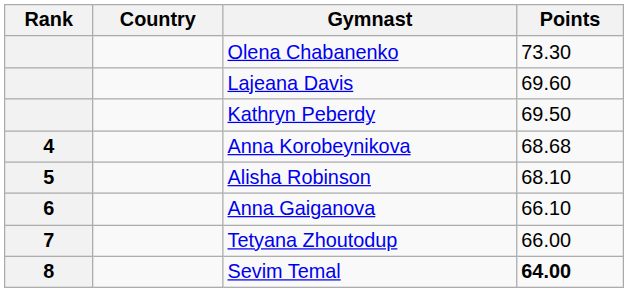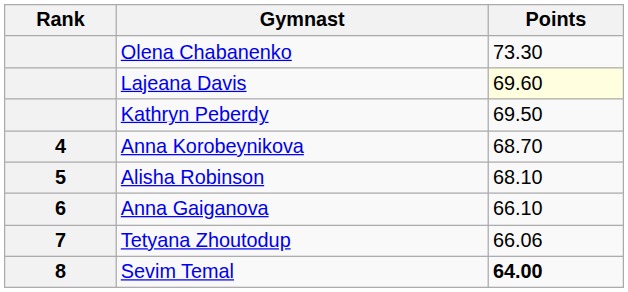 <table class="wikitable" width=500>
 <tr bgcolor="#efefef">
 <th>Rank</th>
-<th>Country</th>
 <th>Gymnast</th>
 <th>Points</th>
 </tr>
 <tr>
 <th></th>
-<td></td>
 <td><a href='#'>Olena Chabanenko</a></td>
 <td>73.30</td>
 </tr>
 <tr>
 <th></th>
-<td></td>
 <td><a href='#'>Lajeana Davis</a></td>
-<td>69.60</td>
+<td style="background: lightyellow;">69.60</td>
 </tr>
 <tr>
 <th></th>
-<td></td>
 <td><a href='#'>Kathryn Peberdy</a></td>
 <td>69.50</td>
 </tr>
 <tr>
 <th>4</th>
-<td></td>
 <td><a href='#'>Anna Korobeynikova</a></td>
-<td>68.68</td>
+<td>68.70</td>
 </tr>
 <tr>
 <th>5</th>
-<td></td>
 <td><a href='#'>Alisha Robinson</a></td>
 <td>68.10</td>
 </tr>
 <tr>
 <th>6</th>
-<td></td>
 <td><a href='#'>Anna Gaiganova</a></td>
 <td>66.10</td>
 </tr>
 <tr>
 <th>7</th>
-<td></td>
 <td><a href='#'>Tetyana Zhoutodup</a></td>
-<td>66.00</td>
+<td>66.06</td>
 </tr>
 <tr>
 <th>8</th>
-<td></td>
 <td><a href='#'>Sevim Temal</a></td>
 <td><strong>64.00</strong></td>
 </tr>
 </table>
